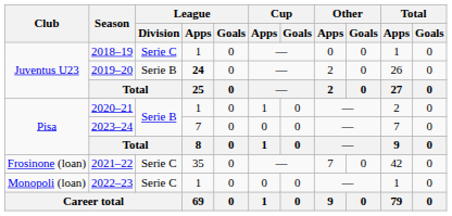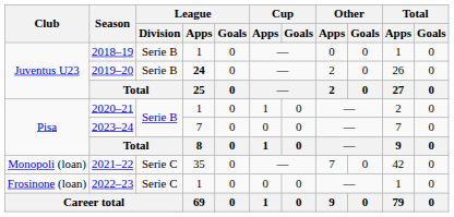 <table class="wikitable" style="text-align: center">
 <tr>
 <th rowspan="2">Club</th>
 <th rowspan="2">Season</th>
 <th colspan="3">League</th>
 <th colspan="2">Cup</th>
 <th colspan="2">Other</th>
 <th colspan="2">Total</th>
 </tr>
 <tr>
 <th>Division</th>
 <th>Apps</th>
 <th>Goals</th>
 <th>Apps</th>
 <th>Goals</th>
 <th>Apps</th>
 <th>Goals</th>
 <th>Apps</th>
 <th>Goals</th>
 </tr>
 <tr>
 <td rowspan="3"><a href='#'>Juventus U23</a></td>
 <td><a href='#'>2018–19</a></td>
-<td><a href='#'>Serie C</a></td>
+<td>Serie B</td>
 <td>1</td>
 <td>0</td>
 <td colspan="2">—</td>
 <td>0</td>
 <td>0</td>
 <td>1</td>
 <td>0</td>
 </tr>
 <tr>
 <td><a href='#'>2019–20</a></td>
 <td>Serie B</td>
 <td><strong>24</strong></td>
 <td>0</td>
 <td colspan="2">—</td>
 <td>2</td>
 <td>0</td>
 <td>26</td>
 <td>0</td>
 </tr>
 <tr>
 <th colspan="2">Total</th>
 <th>25</th>
 <th>0</th>
 <th colspan="2">—</th>
 <th>2</th>
 <th>0</th>
 <th>27</th>
 <th>0</th>
 </tr>
 <tr>
 <td rowspan="3"><a href='#'>Pisa</a></td>
 <td><a href='#'>2020–21</a></td>
 <td rowspan="2"><a href='#'>Serie B</a></td>
 <td>1</td>
 <td>0</td>
 <td>1</td>
 <td>0</td>
 <td colspan="2">—</td>
 <td>2</td>
 <td>0</td>
 </tr>
 <tr>
 <td><a href='#'>2023–24</a></td>
 <td>7</td>
 <td>0</td>
 <td>0</td>
 <td>0</td>
 <td colspan="2">—</td>
 <td>7</td>
 <td>0</td>
 </tr>
 <tr>
 <th colspan="2">Total</th>
 <th>8</th>
 <th>0</th>
 <th>1</th>
 <th>0</th>
 <th colspan="2">—</th>
 <th>9</th>
 <th>0</th>
 </tr>
 <tr>
-<td><a href='#'>Frosinone</a> (loan)</td>
+<td><a href='#'>Monopoli</a> (loan)</td>
 <td><a href='#'>2021–22</a></td>
 <td>Serie C</td>
 <td>35</td>
 <td>0</td>
 <td colspan="2">—</td>
 <td>7</td>
 <td>0</td>
 <td>42</td>
 <td>0</td>
 </tr>
 <tr>
-<td><a href='#'>Monopoli</a> (loan)</td>
+<td><a href='#'>Frosinone</a> (loan)</td>
 <td><a href='#'>2022–23</a></td>
 <td>Serie C</td>
 <td>1</td>
 <td>0</td>
 <td>0</td>
 <td>0</td>
 <td colspan="2">—</td>
 <td>1</td>
 <td>0</td>
 </tr>
 <tr>
 <th colspan="3">Career total</th>
 <th>69</th>
 <th>0</th>
 <th>1</th>
 <th>0</th>
 <th>9</th>
 <th>0</th>
 <th>79</th>
 <th>0</th>
 </tr>
 </table>
